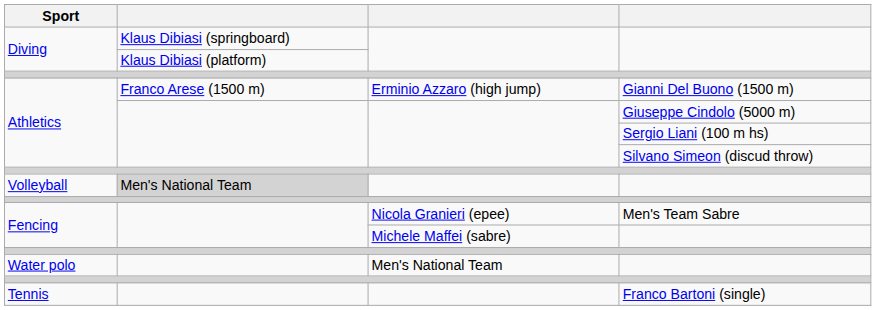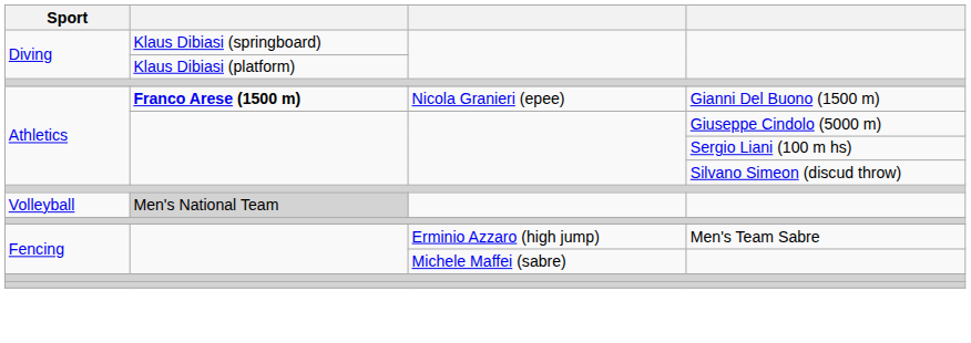 <table class="wikitable" width=70% style="font-size:90%; text-align:left;">
 <tr>
 <th width=13%>Sport</th>
 <th width=29%></th>
 <th width=29%></th>
 <th width=29%></th>
 </tr>
 <tr>
 <td rowspan=2 align=left> <a href='#'>Diving</a></td>
 <td><a href='#'>Klaus Dibiasi</a> (springboard)</td>
 <td rowspan=2></td>
 <td rowspan=2></td>
 </tr>
 <tr>
 <td><a href='#'>Klaus Dibiasi</a> (platform)</td>
 </tr>
 <tr bgcolor=lightgrey>
 <td colspan=4></td>
 </tr>
 <tr>
 <td rowspan=4> <a href='#'>Athletics</a></td>
-<td><a href='#'>Franco Arese</a> (1500 m)</td>
-<td><a href='#'>Erminio Azzaro</a> (high jump)</td>
+<td><strong><a href='#'>Franco Arese</a> (1500 m)</strong></td>
+<td><a href='#'>Nicola Granieri</a> (epee)</td>
 <td><a href='#'>Gianni Del Buono</a> (1500 m)</td>
 </tr>
 <tr>
 <td rowspan=3></td>
 <td rowspan=3></td>
 <td><a href='#'>Giuseppe Cindolo</a> (5000 m)</td>
 </tr>
 <tr>
 <td><a href='#'>Sergio Liani</a> (100 m hs)</td>
 </tr>
 <tr>
 <td><a href='#'>Silvano Simeon</a> (discud throw)</td>
 </tr>
 <tr bgcolor=lightgrey>
 <td colspan=4></td>
 </tr>
 <tr>
 <td align=left> <a href='#'>Volleyball</a></td>
 <td style="background: lightgrey;">Men's National Team</td>
 <td></td>
 <td></td>
 </tr>
 <tr bgcolor=lightgrey>
 <td colspan=4></td>
 </tr>
 <tr>
 <td rowspan=2 align=left> <a href='#'>Fencing</a></td>
 <td rowspan=2></td>
-<td><a href='#'>Nicola Granieri</a> (epee)</td>
+<td><a href='#'>Erminio Azzaro</a> (high jump)</td>
 <td>Men's Team Sabre</td>
 </tr>
 <tr>
 <td><a href='#'>Michele Maffei</a> (sabre)</td>
 <td></td>
 </tr>
 <tr bgcolor=lightgrey>
 <td colspan=4></td>
 </tr>
-<tr>
-<td align=left> <a href='#'>Water polo</a></td>
-<td></td>
-<td>Men's National Team</td>
-<td></td>
-</tr>
 <tr bgcolor=lightgrey>
 <td colspan=4></td>
 </tr>
-<tr>
-<td align=left> <a href='#'>Tennis</a></td>
-<td></td>
-<td></td>
-<td><a href='#'>Franco Bartoni</a> (single)</td>
-</tr>
 </table>
